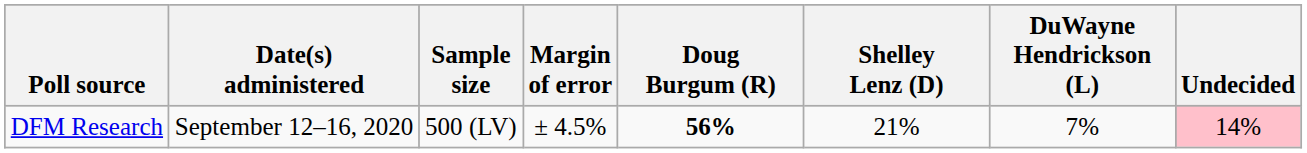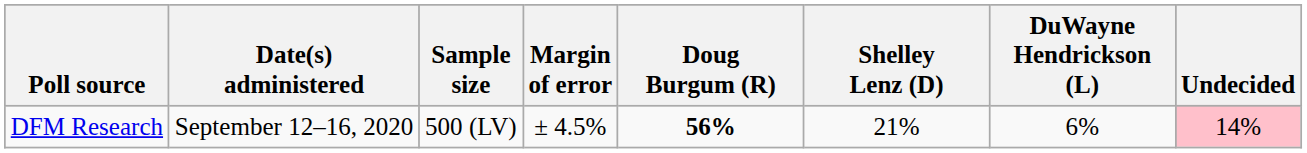 <table class="wikitable" style="font-size:90%;text-align:center;">
 <tr valign=bottom>
 <th>Poll source</th>
 <th>Date(s)<br>administered</th>
 <th>Sample<br>size</th>
 <th>Margin<br>of error</th>
 <th style="width:100px;">Doug<br>Burgum (R)</th>
 <th style="width:100px;">Shelley<br>Lenz (D)</th>
 <th style="width:100px;">DuWayne<br>Hendrickson (L)</th>
 <th>Undecided</th>
 </tr>
 <tr>
 <td style="text-align:left;"><a href='#'>DFM Research</a></td>
 <td>September 12–16, 2020</td>
 <td>500 (LV)</td>
 <td>± 4.5%</td>
 <td><strong>56%</strong></td>
 <td>21%</td>
-<td>7%</td>
+<td>6%</td>
 <td style="background: pink;">14%</td>
 </tr>
 </table>
